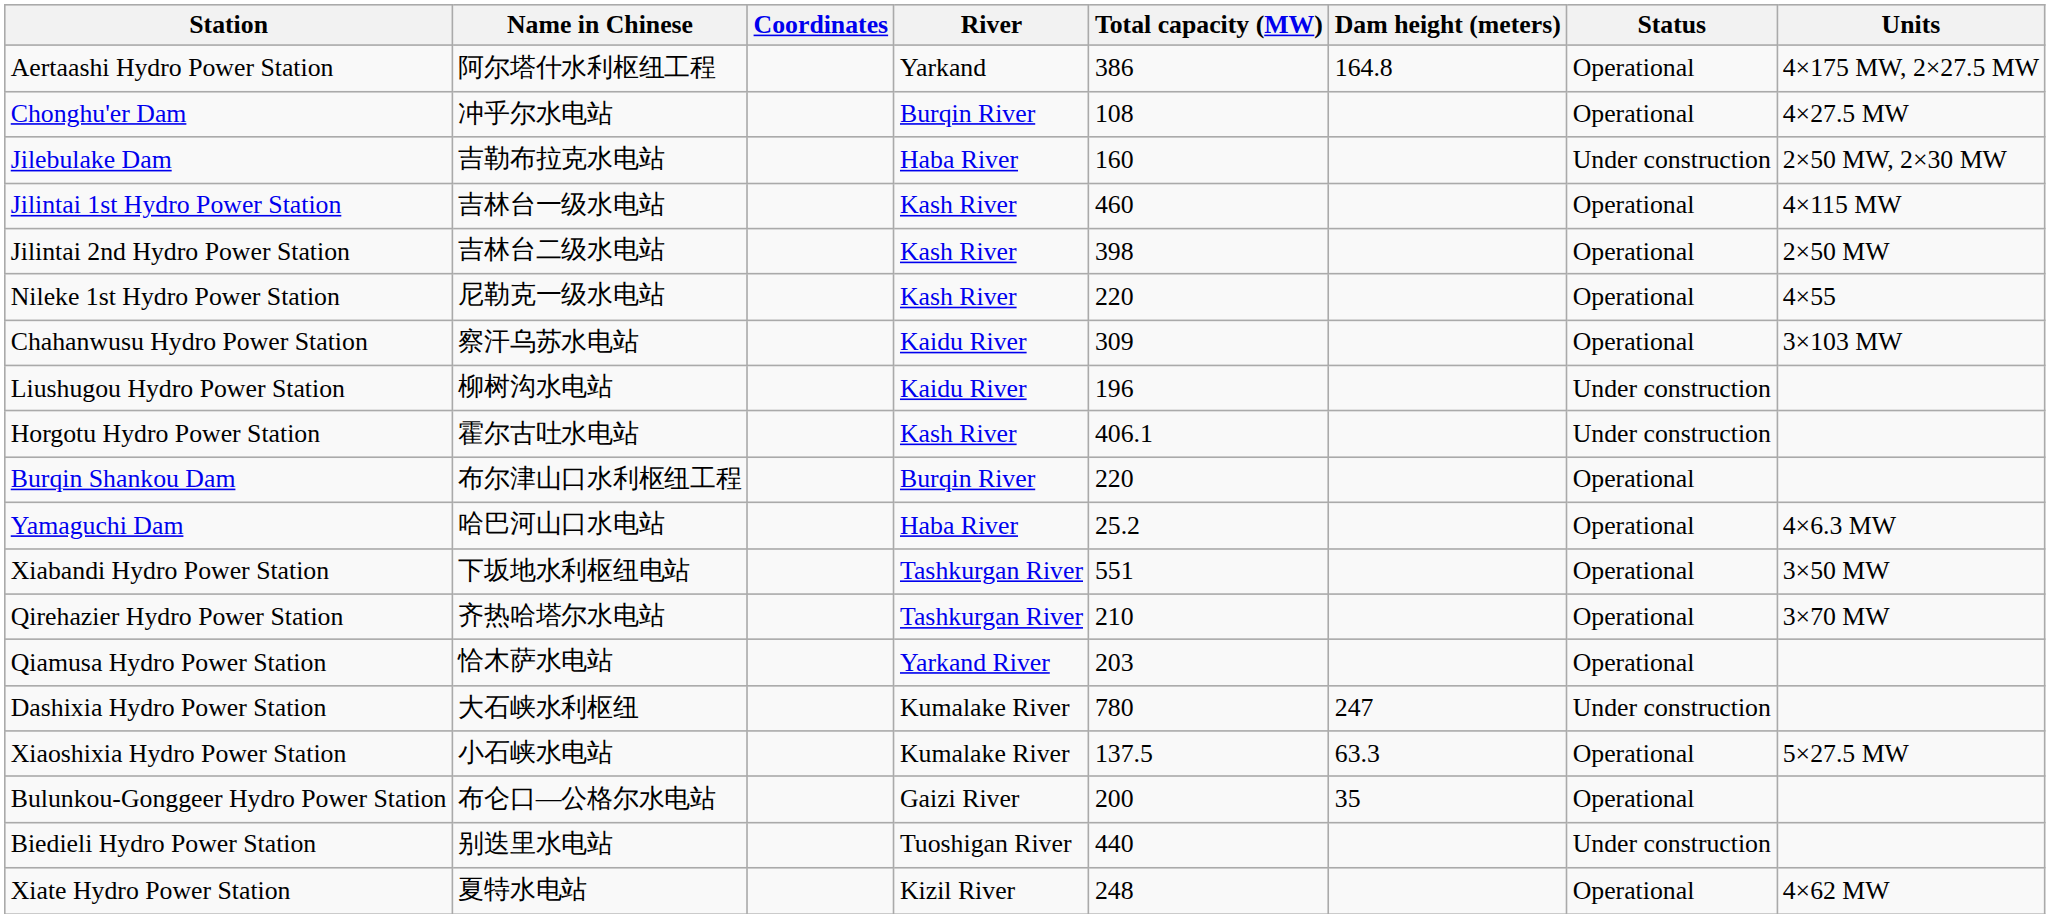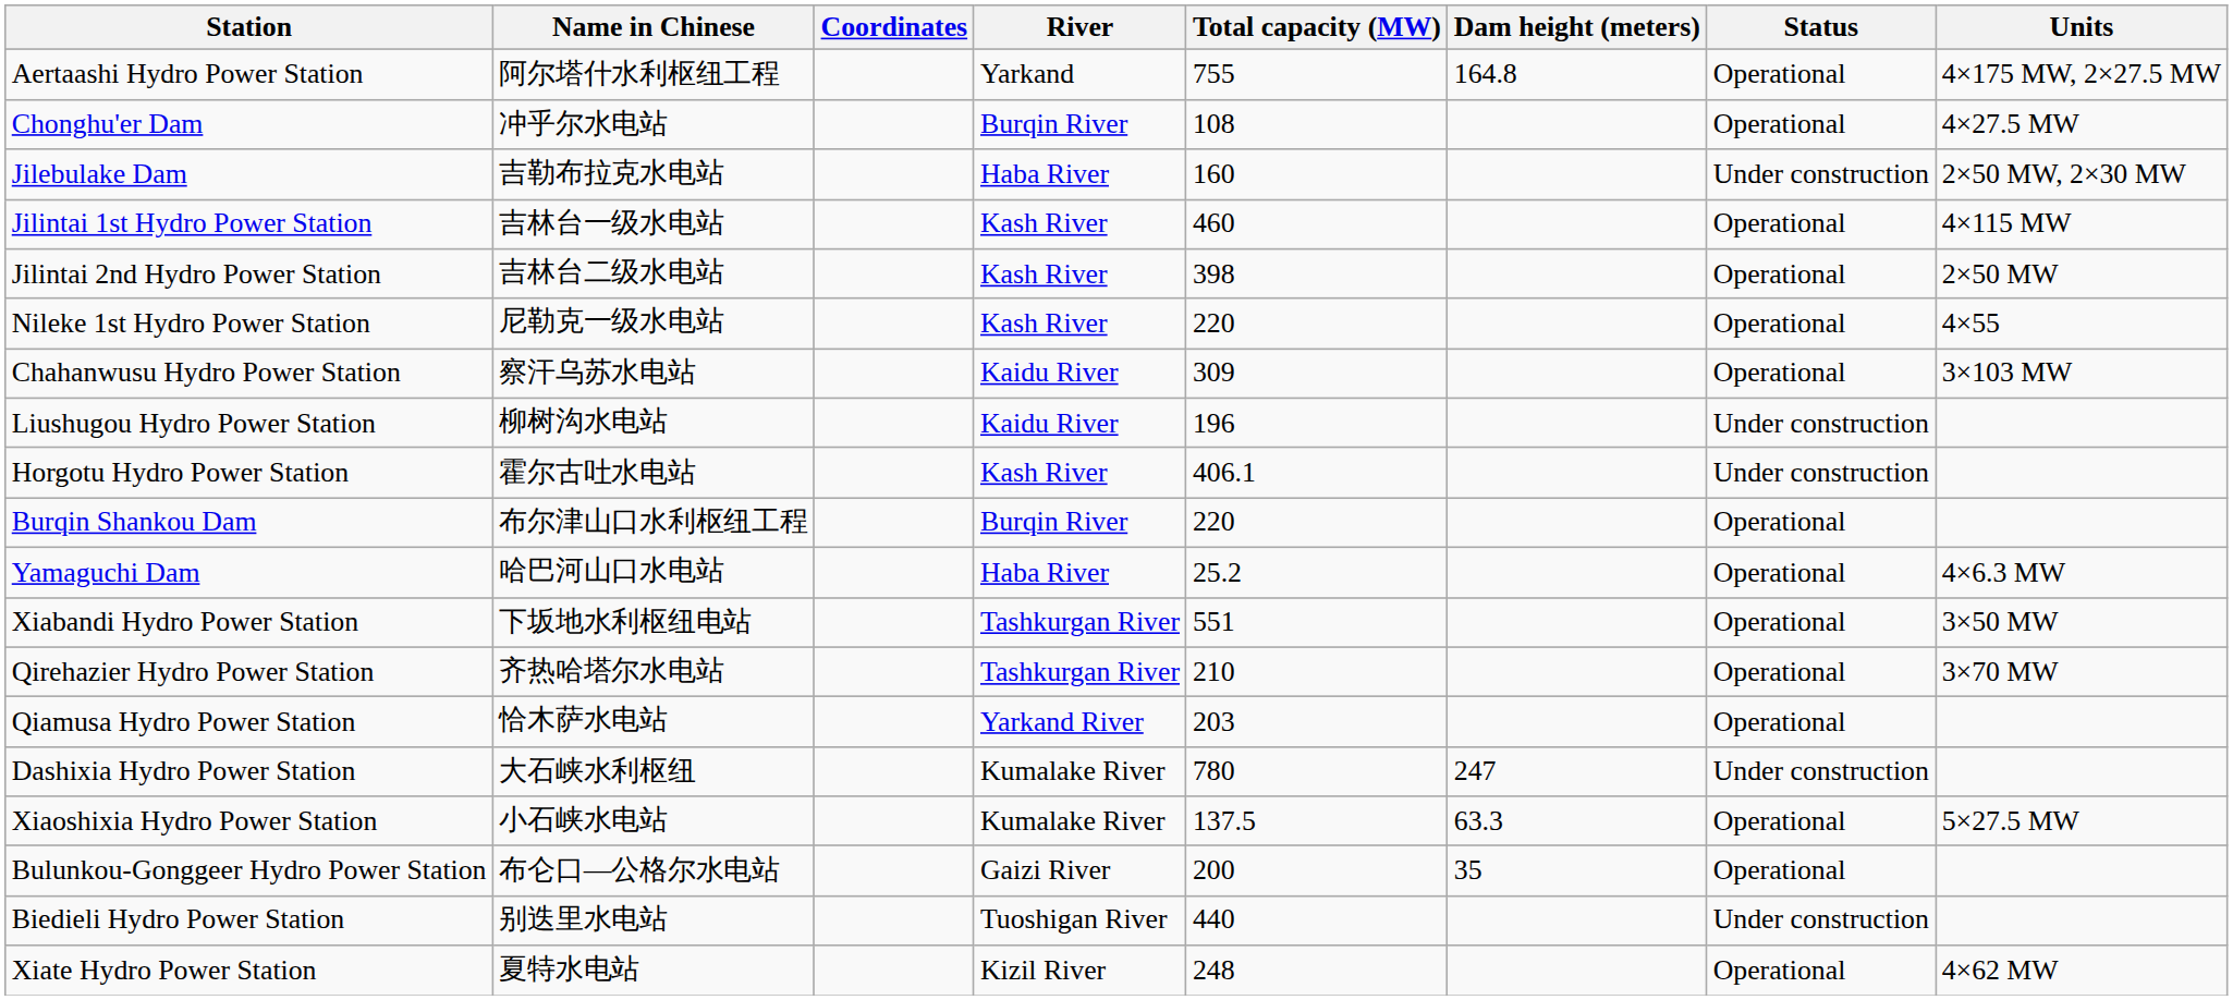 <table class="wikitable sortable">
 <tr>
 <th>Station</th>
 <th>Name in Chinese</th>
 <th><a href='#'>Coordinates</a></th>
 <th>River</th>
 <th>Total capacity (<a href='#'>MW</a>)</th>
 <th>Dam height (meters)</th>
 <th>Status</th>
 <th>Units</th>
 </tr>
 <tr>
 <td>Aertaashi Hydro Power Station</td>
 <td>阿尔塔什水利枢纽工程</td>
 <td></td>
 <td>Yarkand</td>
-<td>386</td>
+<td>755</td>
 <td>164.8</td>
 <td>Operational</td>
 <td>4×175 MW, 2×27.5 MW</td>
 </tr>
 <tr>
 <td><a href='#'>Chonghu'er Dam</a></td>
 <td>冲乎尔水电站</td>
 <td></td>
 <td><a href='#'>Burqin River</a></td>
 <td>108</td>
 <td></td>
 <td>Operational</td>
 <td>4×27.5 MW</td>
 </tr>
 <tr>
 <td><a href='#'>Jilebulake Dam</a></td>
 <td>吉勒布拉克水电站</td>
 <td></td>
 <td><a href='#'>Haba River</a></td>
 <td>160</td>
 <td></td>
 <td>Under construction</td>
 <td>2×50 MW, 2×30 MW</td>
 </tr>
 <tr>
 <td><a href='#'>Jilintai 1st Hydro Power Station</a></td>
 <td>吉林台一级水电站</td>
 <td></td>
 <td><a href='#'>Kash River</a></td>
 <td>460</td>
 <td></td>
 <td>Operational</td>
 <td>4×115 MW</td>
 </tr>
 <tr>
 <td>Jilintai 2nd Hydro Power Station</td>
 <td>吉林台二级水电站</td>
 <td></td>
 <td><a href='#'>Kash River</a></td>
 <td>398</td>
 <td></td>
 <td>Operational</td>
 <td>2×50 MW</td>
 </tr>
 <tr>
 <td>Nileke 1st Hydro Power Station</td>
 <td>尼勒克一级水电站</td>
 <td></td>
 <td><a href='#'>Kash River</a></td>
 <td>220</td>
 <td></td>
 <td>Operational</td>
 <td>4×55</td>
 </tr>
 <tr>
 <td>Chahanwusu Hydro Power Station</td>
 <td>察汗乌苏水电站</td>
 <td></td>
 <td><a href='#'>Kaidu River</a></td>
 <td>309</td>
 <td></td>
 <td>Operational</td>
 <td>3×103 MW</td>
 </tr>
 <tr>
 <td>Liushugou Hydro Power Station</td>
 <td>柳树沟水电站</td>
 <td></td>
 <td><a href='#'>Kaidu River</a></td>
 <td>196</td>
 <td></td>
 <td>Under construction</td>
 <td></td>
 </tr>
 <tr>
 <td>Horgotu Hydro Power Station</td>
 <td>霍尔古吐水电站</td>
 <td></td>
 <td><a href='#'>Kash River</a></td>
 <td>406.1</td>
 <td></td>
 <td>Under construction</td>
 <td></td>
 </tr>
 <tr>
 <td><a href='#'>Burqin Shankou Dam</a></td>
 <td>布尔津山口水利枢纽工程</td>
 <td></td>
 <td><a href='#'>Burqin River</a></td>
 <td>220</td>
 <td></td>
 <td>Operational</td>
 <td></td>
 </tr>
 <tr>
 <td><a href='#'>Yamaguchi Dam</a></td>
 <td>哈巴河山口水电站</td>
 <td></td>
 <td><a href='#'>Haba River</a></td>
 <td>25.2</td>
 <td></td>
 <td>Operational</td>
 <td>4×6.3 MW</td>
 </tr>
 <tr>
 <td>Xiabandi Hydro Power Station</td>
 <td>下坂地水利枢纽电站</td>
 <td></td>
 <td><a href='#'>Tashkurgan River</a></td>
 <td>551</td>
 <td></td>
 <td>Operational</td>
 <td>3×50 MW</td>
 </tr>
 <tr>
 <td>Qirehazier Hydro Power Station</td>
 <td>齐热哈塔尔水电站</td>
 <td></td>
 <td><a href='#'>Tashkurgan River</a></td>
 <td>210</td>
 <td></td>
 <td>Operational</td>
 <td>3×70 MW</td>
 </tr>
 <tr>
 <td>Qiamusa Hydro Power Station</td>
 <td>恰木萨水电站</td>
 <td></td>
 <td><a href='#'>Yarkand River</a></td>
 <td>203</td>
 <td></td>
 <td>Operational</td>
 <td></td>
 </tr>
 <tr>
 <td>Dashixia Hydro Power Station</td>
 <td>大石峡水利枢纽</td>
 <td></td>
 <td>Kumalake River</td>
 <td>780</td>
 <td>247</td>
 <td>Under construction</td>
 <td></td>
 </tr>
 <tr>
 <td>Xiaoshixia Hydro Power Station</td>
 <td>小石峡水电站</td>
 <td></td>
 <td>Kumalake River</td>
 <td>137.5</td>
 <td>63.3</td>
 <td>Operational</td>
 <td>5×27.5 MW</td>
 </tr>
 <tr>
 <td>Bulunkou-Gonggeer Hydro Power Station</td>
 <td>布仑口—公格尔水电站</td>
 <td></td>
 <td>Gaizi River</td>
 <td>200</td>
 <td>35</td>
 <td>Operational</td>
 <td></td>
 </tr>
 <tr>
 <td>Biedieli Hydro Power Station</td>
 <td>别迭里水电站</td>
 <td></td>
 <td>Tuoshigan River</td>
 <td>440</td>
 <td></td>
 <td>Under construction</td>
 <td></td>
 </tr>
 <tr>
 <td>Xiate Hydro Power Station</td>
 <td>夏特水电站</td>
 <td></td>
 <td>Kizil River</td>
 <td>248</td>
 <td></td>
 <td>Operational</td>
 <td>4×62 MW</td>
 </tr>
 <tr>
 </tr>
 </table>
